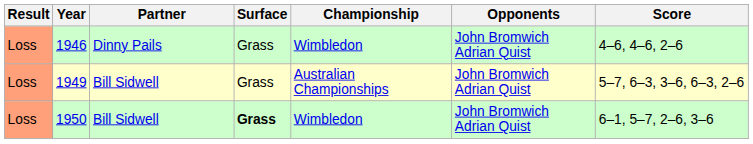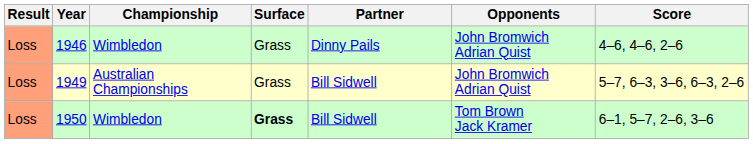 <table class="sortable wikitable">
 <tr>
 <th style="width:40px">Result</th>
 <th style="width:30px">Year</th>
+<th style="width:180px">Championship</th>
+<th style="width:50px">Surface</th>
 <th style="width:160px">Partner</th>
-<th style="width:50px">Surface</th>
-<th style="width:180px">Championship</th>
 <th style="width:160px">Opponents</th>
 <th style="width:170px" class="unsortable">Score</th>
 </tr>
 <tr style="background:#ccffcc">
 <td style="background:#FFA07A">Loss</td>
 <td><a href='#'>1946</a></td>
+<td><a href='#'>Wimbledon</a></td>
+<td>Grass</td>
 <td> <a href='#'>Dinny Pails</a></td>
-<td>Grass</td>
-<td><a href='#'>Wimbledon</a></td>
 <td> <a href='#'>John Bromwich</a> <br>  <a href='#'>Adrian Quist</a></td>
 <td>4–6, 4–6, 2–6</td>
 </tr>
 <tr style="background:#ffffcc">
 <td style="background:#FFA07A">Loss</td>
 <td><a href='#'>1949</a></td>
+<td><a href='#'>Australian Championships</a></td>
+<td>Grass</td>
 <td> <a href='#'>Bill Sidwell</a></td>
-<td>Grass</td>
-<td><a href='#'>Australian Championships</a></td>
 <td> <a href='#'>John Bromwich</a> <br>  <a href='#'>Adrian Quist</a></td>
 <td>5–7, 6–3, 3–6, 6–3, 2–6</td>
 </tr>
 <tr style="background:#ccffcc">
 <td style="background:#FFA07A">Loss</td>
 <td><a href='#'>1950</a></td>
+<td><a href='#'>Wimbledon</a></td>
+<td><strong>Grass</strong></td>
 <td> <a href='#'>Bill Sidwell</a></td>
-<td><strong>Grass</strong></td>
-<td><a href='#'>Wimbledon</a></td>
-<td> <a href='#'>John Bromwich</a> <br>  <a href='#'>Adrian Quist</a></td>
+<td> <a href='#'>Tom Brown</a> <br>  <a href='#'>Jack Kramer</a></td>
 <td>6–1, 5–7, 2–6, 3–6</td>
 </tr>
 </table>
